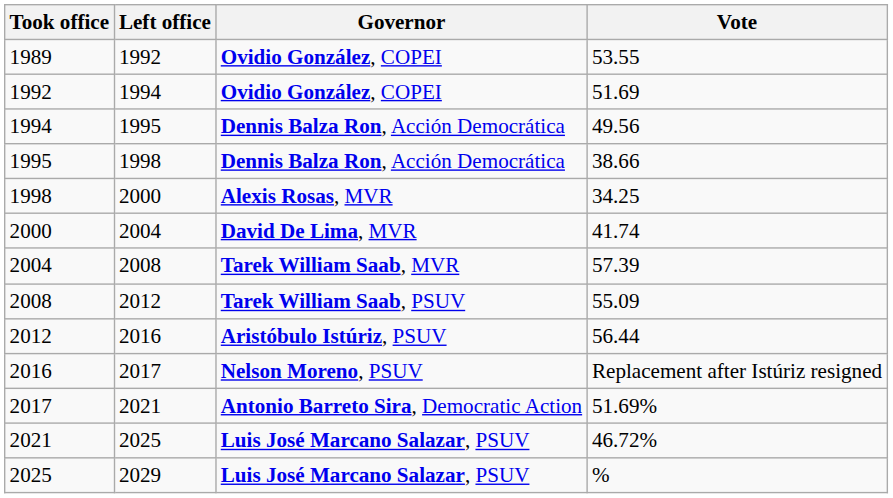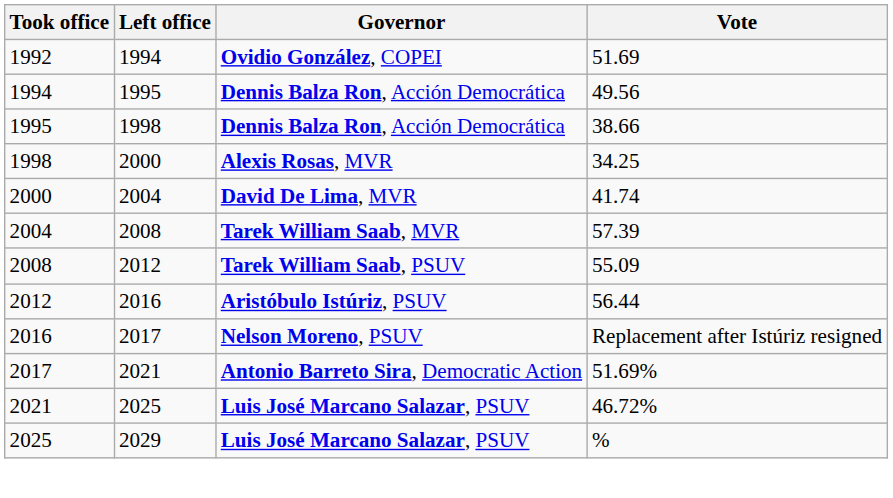 <table class="wikitable" style="font-size: 95%;">
 <tr>
 <th>Took office</th>
 <th>Left office</th>
 <th>Governor</th>
 <th>Vote</th>
-</tr>
-<tr>
-<td>1989</td>
-<td>1992</td>
-<td><strong><a href='#'>Ovidio González</a></strong>, <a href='#'>COPEI</a></td>
-<td>53.55</td>
 </tr>
 <tr>
 <td>1992</td>
 <td>1994</td>
 <td><strong><a href='#'>Ovidio González</a></strong>, <a href='#'>COPEI</a></td>
 <td>51.69</td>
 </tr>
 <tr>
 <td>1994</td>
 <td>1995</td>
 <td><strong><a href='#'>Dennis Balza Ron</a></strong>, <a href='#'>Acción Democrática</a></td>
 <td>49.56</td>
 </tr>
 <tr>
 <td>1995</td>
 <td>1998</td>
 <td><strong><a href='#'>Dennis Balza Ron</a></strong>, <a href='#'>Acción Democrática</a></td>
 <td>38.66</td>
 </tr>
 <tr>
 <td>1998</td>
 <td>2000</td>
 <td><strong><a href='#'>Alexis Rosas</a></strong>, <a href='#'>MVR</a></td>
 <td>34.25</td>
 </tr>
 <tr>
 <td>2000</td>
 <td>2004</td>
 <td><strong><a href='#'>David De Lima</a></strong>, <a href='#'>MVR</a></td>
 <td>41.74</td>
 </tr>
 <tr>
 <td>2004</td>
 <td>2008</td>
 <td><strong><a href='#'>Tarek William Saab</a></strong>, <a href='#'>MVR</a></td>
 <td>57.39</td>
 </tr>
 <tr>
 <td>2008</td>
 <td>2012</td>
 <td><strong><a href='#'>Tarek William Saab</a></strong>, <a href='#'>PSUV</a></td>
 <td>55.09</td>
 </tr>
 <tr>
 <td>2012</td>
 <td>2016</td>
 <td><strong><a href='#'>Aristóbulo Istúriz</a></strong>, <a href='#'>PSUV</a></td>
 <td>56.44</td>
 </tr>
 <tr>
 <td>2016</td>
 <td>2017</td>
 <td><strong><a href='#'>Nelson Moreno</a></strong>, <a href='#'>PSUV</a></td>
 <td>Replacement after Istúriz resigned</td>
 </tr>
 <tr>
 <td>2017</td>
 <td>2021</td>
 <td><strong><a href='#'>Antonio Barreto Sira</a></strong>, <a href='#'>Democratic Action</a></td>
 <td>51.69%</td>
 </tr>
 <tr>
 <td>2021</td>
 <td>2025</td>
 <td><strong><a href='#'>Luis José Marcano Salazar</a></strong>, <a href='#'>PSUV</a></td>
 <td>46.72%</td>
 </tr>
 <tr>
 <td>2025</td>
 <td>2029</td>
 <td><strong><a href='#'>Luis José Marcano Salazar</a></strong>, <a href='#'>PSUV</a></td>
 <td>%</td>
 </tr>
 </table>
